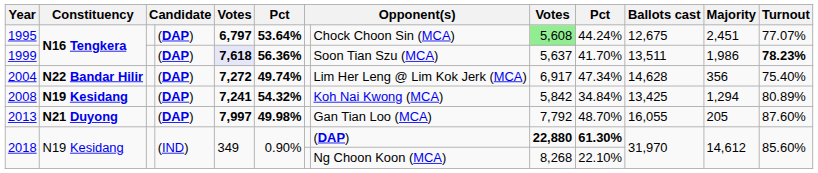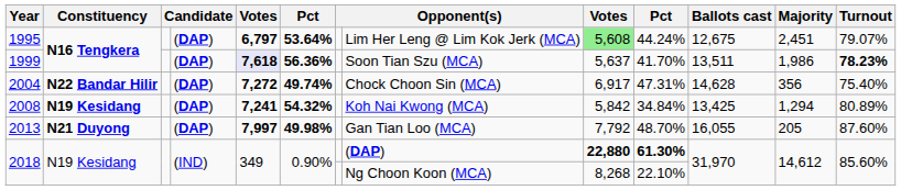 <table class="wikitable" style="margin:0.5em ; font-size:95%">
 <tr>
 <th>Year</th>
 <th>Constituency</th>
 <th colspan=2>Candidate</th>
 <th>Votes</th>
 <th>Pct</th>
 <th colspan=2>Opponent(s)</th>
 <th>Votes</th>
 <th>Pct</th>
 <th>Ballots cast</th>
 <th>Majority</th>
 <th>Turnout</th>
 </tr>
 <tr>
 <td><a href='#'>1995</a></td>
 <td rowspan=2><strong>N16 <a href='#'>Tengkera</a></strong></td>
 <td></td>
 <td> (<a href='#'><strong>DAP</strong></a>)</td>
 <td align="right"><strong>6,797</strong></td>
 <td><strong>53.64%</strong></td>
 <td></td>
-<td>Chock Choon Sin (<a href='#'>MCA</a>)</td>
+<td>Lim Her Leng @ Lim Kok Jerk (<a href='#'>MCA</a>)</td>
 <td align="right" style="background: lightgreen;">5,608</td>
 <td>44.24%</td>
 <td>12,675</td>
 <td>2,451</td>
-<td>77.07%</td>
+<td>79.07%</td>
 </tr>
 <tr>
 <td><a href='#'>1999</a></td>
 <td></td>
 <td> (<a href='#'><strong>DAP</strong></a>)</td>
 <td align="right" style="background: lavender;"><strong>7,618</strong></td>
 <td><strong>56.36%</strong></td>
 <td></td>
 <td>Soon Tian Szu (<a href='#'>MCA</a>)</td>
 <td align="right">5,637</td>
 <td>41.70%</td>
 <td>13,511</td>
 <td>1,986</td>
 <td><strong>78.23%</strong></td>
 </tr>
 <tr>
 <td><a href='#'>2004</a></td>
 <td><strong>N22 <a href='#'>Bandar Hilir</a></strong></td>
 <td></td>
 <td> (<a href='#'><strong>DAP</strong></a>)</td>
 <td align="right"><strong>7,272</strong></td>
 <td><strong>49.74%</strong></td>
 <td></td>
-<td>Lim Her Leng @ Lim Kok Jerk (<a href='#'>MCA</a>)</td>
+<td>Chock Choon Sin (<a href='#'>MCA</a>)</td>
 <td align="right">6,917</td>
-<td>47.34%</td>
+<td>47.31%</td>
 <td>14,628</td>
 <td>356</td>
 <td>75.40%</td>
 </tr>
 <tr>
 <td><a href='#'>2008</a></td>
 <td><strong>N19 <a href='#'>Kesidang</a></strong></td>
 <td></td>
 <td> (<a href='#'><strong>DAP</strong></a>)</td>
 <td align="right"><strong>7,241</strong></td>
 <td><strong>54.32%</strong></td>
 <td></td>
 <td><a href='#'>Koh Nai Kwong</a> (<a href='#'>MCA</a>)</td>
 <td align="right">5,842</td>
 <td>34.84%</td>
 <td>13,425</td>
 <td>1,294</td>
 <td>80.89%</td>
 </tr>
 <tr>
 <td><a href='#'>2013</a></td>
 <td><strong>N21 <a href='#'>Duyong</a></strong></td>
 <td></td>
 <td> (<a href='#'><strong>DAP</strong></a>)</td>
 <td align="right"><strong>7,997</strong></td>
 <td><strong>49.98%</strong></td>
 <td></td>
 <td>Gan Tian Loo (<a href='#'>MCA</a>)</td>
 <td align="right">7,792</td>
 <td>48.70%</td>
 <td>16,055</td>
 <td>205</td>
 <td>87.60%</td>
 </tr>
 <tr>
 <td rowspan=2><a href='#'>2018</a></td>
 <td rowspan=2>N19 <a href='#'>Kesidang</a></td>
 <td rowspan=2 ></td>
 <td rowspan=2> (<a href='#'>IND</a>)</td>
 <td rowspan=2>349</td>
 <td rowspan=2 align=right>0.90%</td>
 <td></td>
 <td> (<a href='#'><strong>DAP</strong></a>)</td>
 <td align="right" align="right"><strong>22,880</strong></td>
 <td><strong>61.30%</strong></td>
 <td rowspan=2>31,970</td>
 <td rowspan=2>14,612</td>
 <td rowspan=2>85.60%</td>
 </tr>
 <tr>
 <td></td>
 <td>Ng Choon Koon (<a href='#'>MCA</a>)</td>
 <td align="right">8,268</td>
 <td>22.10%</td>
 </tr>
 </table>
